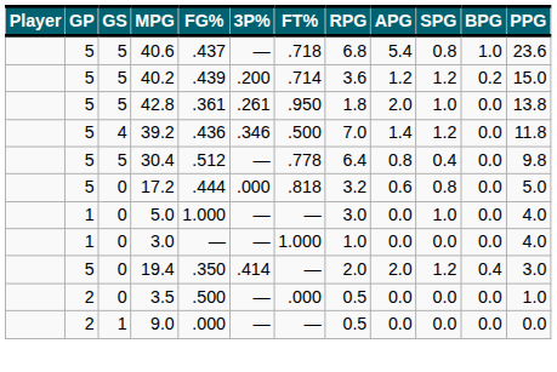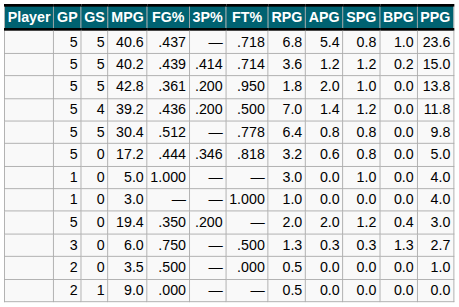 <table class="wikitable sortable" style="text-align:right;">
 <tr>
 <th style="background:#006271; color:#FFFFFF; border-top:#010101 3px solid; border-bottom:#010101 3px solid;">Player</th>
 <th style="background:#006271; color:#FFFFFF; border-top:#010101 3px solid; border-bottom:#010101 3px solid;">GP</th>
 <th style="background:#006271; color:#FFFFFF; border-top:#010101 3px solid; border-bottom:#010101 3px solid;">GS</th>
 <th style="background:#006271; color:#FFFFFF; border-top:#010101 3px solid; border-bottom:#010101 3px solid;">MPG</th>
 <th style="background:#006271; color:#FFFFFF; border-top:#010101 3px solid; border-bottom:#010101 3px solid;">FG%</th>
 <th style="background:#006271; color:#FFFFFF; border-top:#010101 3px solid; border-bottom:#010101 3px solid;">3P%</th>
 <th style="background:#006271; color:#FFFFFF; border-top:#010101 3px solid; border-bottom:#010101 3px solid;">FT%</th>
 <th style="background:#006271; color:#FFFFFF; border-top:#010101 3px solid; border-bottom:#010101 3px solid;">RPG</th>
 <th style="background:#006271; color:#FFFFFF; border-top:#010101 3px solid; border-bottom:#010101 3px solid;">APG</th>
 <th style="background:#006271; color:#FFFFFF; border-top:#010101 3px solid; border-bottom:#010101 3px solid;">SPG</th>
 <th style="background:#006271; color:#FFFFFF; border-top:#010101 3px solid; border-bottom:#010101 3px solid;">BPG</th>
 <th style="background:#006271; color:#FFFFFF; border-top:#010101 3px solid; border-bottom:#010101 3px solid;">PPG</th>
 </tr>
 <tr>
 <td></td>
 <td>5</td>
 <td>5</td>
 <td>40.6</td>
 <td>.437</td>
 <td>—</td>
 <td>.718</td>
 <td>6.8</td>
 <td>5.4</td>
 <td>0.8</td>
 <td>1.0</td>
 <td>23.6</td>
 </tr>
 <tr>
 <td></td>
 <td>5</td>
 <td>5</td>
 <td>40.2</td>
 <td>.439</td>
-<td>.200</td>
+<td>.414</td>
 <td>.714</td>
 <td>3.6</td>
 <td>1.2</td>
 <td>1.2</td>
 <td>0.2</td>
 <td>15.0</td>
 </tr>
 <tr>
 <td></td>
 <td>5</td>
 <td>5</td>
 <td>42.8</td>
 <td>.361</td>
-<td>.261</td>
+<td>.200</td>
 <td>.950</td>
 <td>1.8</td>
 <td>2.0</td>
 <td>1.0</td>
 <td>0.0</td>
 <td>13.8</td>
 </tr>
 <tr>
 <td></td>
 <td>5</td>
 <td>4</td>
 <td>39.2</td>
 <td>.436</td>
-<td>.346</td>
+<td>.200</td>
 <td>.500</td>
 <td>7.0</td>
 <td>1.4</td>
 <td>1.2</td>
 <td>0.0</td>
 <td>11.8</td>
 </tr>
 <tr>
 <td></td>
 <td>5</td>
 <td>5</td>
 <td>30.4</td>
 <td>.512</td>
 <td>—</td>
 <td>.778</td>
 <td>6.4</td>
 <td>0.8</td>
-<td>0.4</td>
+<td>0.8</td>
 <td>0.0</td>
 <td>9.8</td>
 </tr>
 <tr>
 <td></td>
 <td>5</td>
 <td>0</td>
 <td>17.2</td>
 <td>.444</td>
-<td>.000</td>
+<td>.346</td>
 <td>.818</td>
 <td>3.2</td>
 <td>0.6</td>
 <td>0.8</td>
 <td>0.0</td>
 <td>5.0</td>
 </tr>
 <tr>
 <td></td>
 <td>1</td>
 <td>0</td>
 <td>5.0</td>
 <td>1.000</td>
 <td>—</td>
 <td>—</td>
 <td>3.0</td>
 <td>0.0</td>
 <td>1.0</td>
 <td>0.0</td>
 <td>4.0</td>
 </tr>
 <tr>
 <td></td>
 <td>1</td>
 <td>0</td>
 <td>3.0</td>
 <td>—</td>
 <td>—</td>
 <td>1.000</td>
 <td>1.0</td>
 <td>0.0</td>
 <td>0.0</td>
 <td>0.0</td>
 <td>4.0</td>
 </tr>
 <tr>
 <td></td>
 <td>5</td>
 <td>0</td>
 <td>19.4</td>
 <td>.350</td>
-<td>.414</td>
+<td>.200</td>
 <td>—</td>
 <td>2.0</td>
 <td>2.0</td>
 <td>1.2</td>
 <td>0.4</td>
 <td>3.0</td>
+</tr>
+<tr>
+<td></td>
+<td>3</td>
+<td>0</td>
+<td>6.0</td>
+<td>.750</td>
+<td>—</td>
+<td>.500</td>
+<td>1.3</td>
+<td>0.3</td>
+<td>0.3</td>
+<td>1.3</td>
+<td>2.7</td>
 </tr>
 <tr>
 <td></td>
 <td>2</td>
 <td>0</td>
 <td>3.5</td>
 <td>.500</td>
 <td>—</td>
 <td>.000</td>
 <td>0.5</td>
 <td>0.0</td>
 <td>0.0</td>
 <td>0.0</td>
 <td>1.0</td>
 </tr>
 <tr>
 <td></td>
 <td>2</td>
 <td>1</td>
 <td>9.0</td>
 <td>.000</td>
 <td>—</td>
 <td>—</td>
 <td>0.5</td>
 <td>0.0</td>
 <td>0.0</td>
 <td>0.0</td>
 <td>0.0</td>
 </tr>
 </table>
